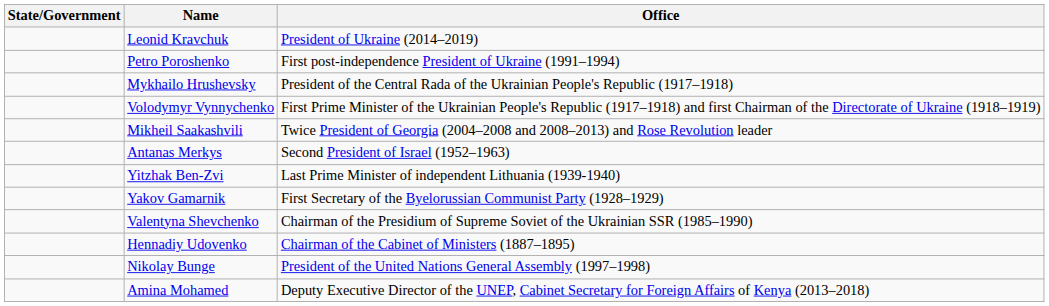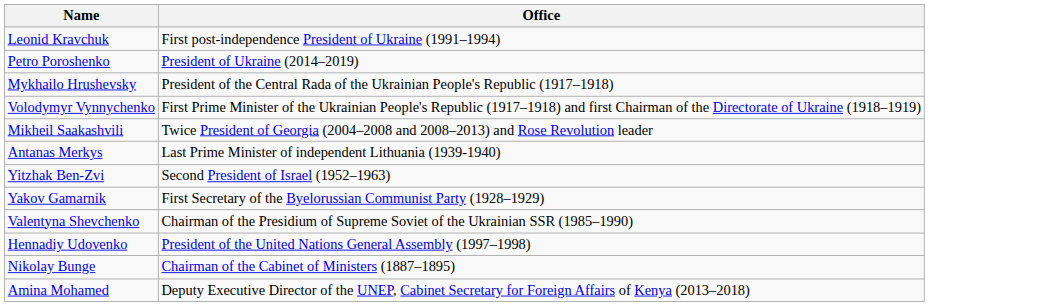 <table class="wikitable">
 <tr>
-<th>State/Government</th>
 <th>Name</th>
 <th>Office</th>
 </tr>
 <tr>
-<td></td>
 <td><a href='#'>Leonid Kravchuk</a></td>
+<td>First post-independence <a href='#'>President of Ukraine</a> (1991–1994)</td>
+</tr>
+<tr>
+<td><a href='#'>Petro Poroshenko</a></td>
 <td><a href='#'>President of Ukraine</a> (2014–2019)</td>
 </tr>
 <tr>
-<td></td>
-<td><a href='#'>Petro Poroshenko</a></td>
-<td>First post-independence <a href='#'>President of Ukraine</a> (1991–1994)</td>
-</tr>
-<tr>
-<td></td>
 <td><a href='#'>Mykhailo Hrushevsky</a></td>
 <td>President of the Central Rada of the Ukrainian People's Republic (1917–1918)</td>
 </tr>
 <tr>
-<td></td>
 <td><a href='#'>Volodymyr Vynnychenko</a></td>
 <td>First Prime Minister of the Ukrainian People's Republic (1917–1918) and first Chairman of the <a href='#'>Directorate of Ukraine</a> (1918–1919)</td>
 </tr>
 <tr>
-<td></td>
 <td><a href='#'>Mikheil Saakashvili</a></td>
 <td>Twice <a href='#'>President of Georgia</a> (2004–2008 and 2008–2013) and <a href='#'>Rose Revolution</a> leader</td>
 </tr>
 <tr>
-<td></td>
 <td><a href='#'>Antanas Merkys</a></td>
+<td>Last Prime Minister of independent Lithuania (1939-1940)</td>
+</tr>
+<tr>
+<td><a href='#'>Yitzhak Ben-Zvi</a></td>
 <td>Second <a href='#'>President of Israel</a> (1952–1963)</td>
 </tr>
 <tr>
-<td></td>
-<td><a href='#'>Yitzhak Ben-Zvi</a></td>
-<td>Last Prime Minister of independent Lithuania (1939-1940)</td>
-</tr>
-<tr>
-<td></td>
 <td><a href='#'>Yakov Gamarnik</a></td>
 <td>First Secretary of the <a href='#'>Byelorussian Communist Party</a> (1928–1929)</td>
 </tr>
 <tr>
-<td></td>
 <td><a href='#'>Valentyna Shevchenko</a></td>
 <td>Chairman of the Presidium of Supreme Soviet of the Ukrainian SSR (1985–1990)</td>
 </tr>
 <tr>
-<td></td>
 <td><a href='#'>Hennadiy Udovenko</a></td>
+<td><a href='#'>President of the United Nations General Assembly</a> (1997–1998)</td>
+</tr>
+<tr>
+<td><a href='#'>Nikolay Bunge</a></td>
 <td><a href='#'>Chairman of the Cabinet of Ministers</a> (1887–1895)</td>
 </tr>
 <tr>
-<td></td>
-<td><a href='#'>Nikolay Bunge</a></td>
-<td><a href='#'>President of the United Nations General Assembly</a> (1997–1998)</td>
-</tr>
-<tr>
-<td></td>
 <td><a href='#'>Amina Mohamed</a></td>
 <td>Deputy Executive Director of the <a href='#'>UNEP</a>, <a href='#'>Cabinet Secretary for Foreign Affairs</a> of <a href='#'>Kenya</a> (2013–2018)</td>
 </tr>
 </table>
